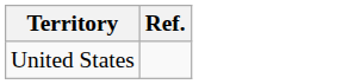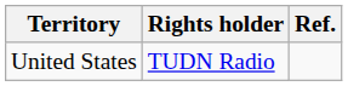 <table class="wikitable">
 <tr>
 <th>Territory</th>
+<th>Rights holder</th>
 <th>Ref.</th>
 </tr>
 <tr>
 <td> United States</td>
+<td><a href='#'>TUDN Radio</a></td>
 <td></td>
 </tr>
 </table>
